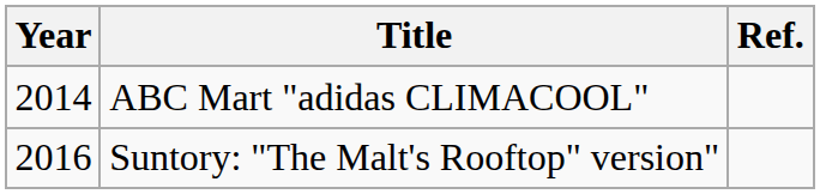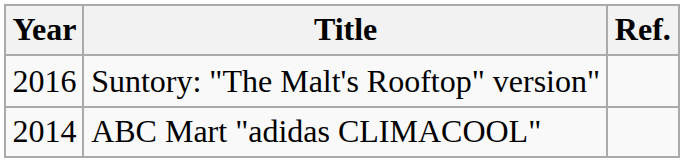 <table class="wikitable">
 <tr>
 <th>Year</th>
 <th>Title</th>
 <th>Ref.</th>
 </tr>
 <tr>
+<td>2016</td>
+<td>Suntory: "The Malt's Rooftop" version"</td>
+<td></td>
+</tr>
+<tr>
 <td>2014</td>
 <td>ABC Mart "adidas CLIMACOOL"</td>
 <td></td>
 </tr>
-<tr>
-<td>2016</td>
-<td>Suntory: "The Malt's Rooftop" version"</td>
-<td></td>
-</tr>
 </table>
